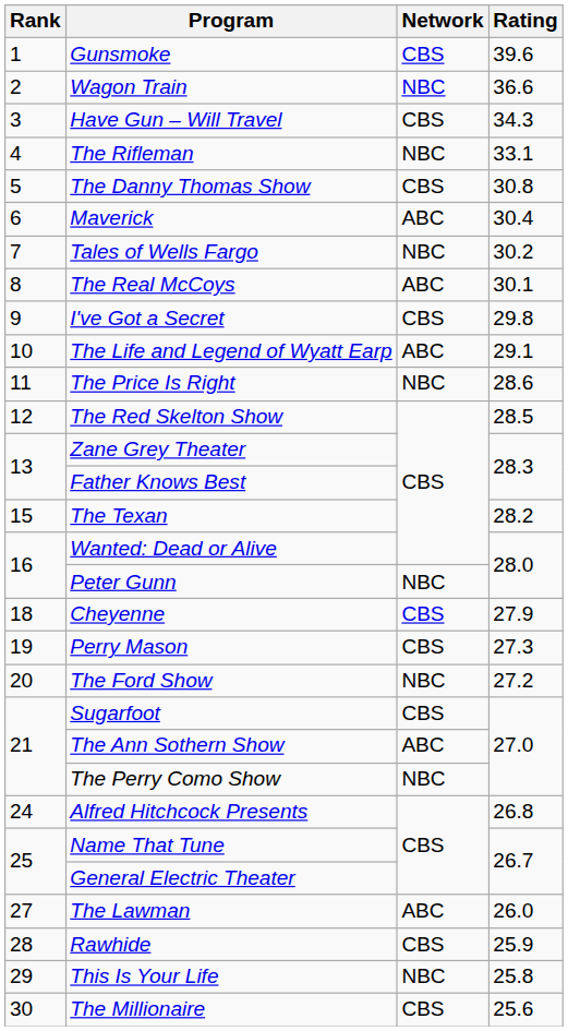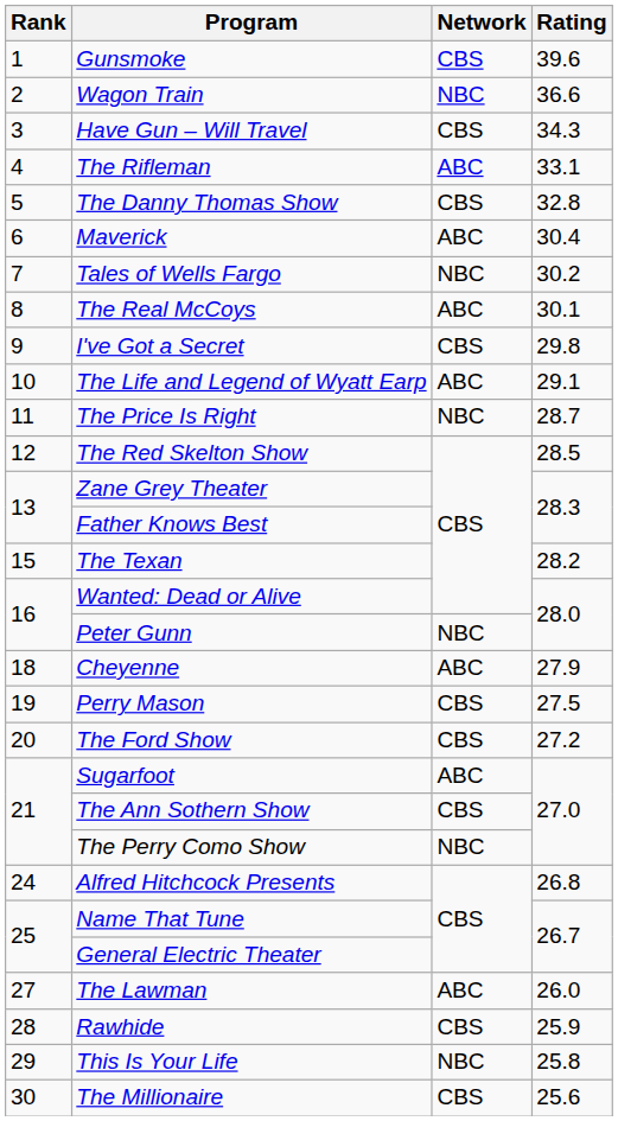 <table class="wikitable">
 <tr>
 <th>Rank</th>
 <th>Program</th>
 <th>Network</th>
 <th>Rating</th>
 </tr>
 <tr>
 <td>1</td>
 <td><em><a href='#'>Gunsmoke</a></em></td>
 <td><a href='#'>CBS</a></td>
 <td>39.6</td>
 </tr>
 <tr>
 <td>2</td>
 <td><em><a href='#'>Wagon Train</a></em></td>
 <td><a href='#'>NBC</a></td>
 <td>36.6</td>
 </tr>
 <tr>
 <td>3</td>
 <td><em><a href='#'>Have Gun – Will Travel</a></em></td>
 <td>CBS</td>
 <td>34.3</td>
 </tr>
 <tr>
 <td>4</td>
 <td><em><a href='#'>The Rifleman</a></em></td>
-<td>NBC</td>
+<td><a href='#'>ABC</a></td>
 <td>33.1</td>
 </tr>
 <tr>
 <td>5</td>
 <td><em><a href='#'>The Danny Thomas Show</a></em></td>
 <td>CBS</td>
-<td>30.8</td>
+<td>32.8</td>
 </tr>
 <tr>
 <td>6</td>
 <td><em><a href='#'>Maverick</a></em></td>
 <td>ABC</td>
 <td>30.4</td>
 </tr>
 <tr>
 <td>7</td>
 <td><em><a href='#'>Tales of Wells Fargo</a></em></td>
 <td>NBC</td>
 <td>30.2</td>
 </tr>
 <tr>
 <td>8</td>
 <td><em><a href='#'>The Real McCoys</a></em></td>
 <td>ABC</td>
 <td>30.1</td>
 </tr>
 <tr>
 <td>9</td>
 <td><em><a href='#'>I've Got a Secret</a></em></td>
 <td>CBS</td>
 <td>29.8</td>
 </tr>
 <tr>
 <td>10</td>
 <td><em><a href='#'>The Life and Legend of Wyatt Earp</a></em></td>
 <td>ABC</td>
 <td>29.1</td>
 </tr>
 <tr>
 <td>11</td>
 <td><em><a href='#'>The Price Is Right</a></em></td>
 <td>NBC</td>
-<td>28.6</td>
+<td>28.7</td>
 </tr>
 <tr>
 <td>12</td>
 <td><em><a href='#'>The Red Skelton Show</a></em></td>
 <td rowspan="5">CBS</td>
 <td>28.5</td>
 </tr>
 <tr>
 <td rowspan="2">13</td>
 <td><em><a href='#'>Zane Grey Theater</a></em></td>
 <td rowspan="2">28.3</td>
 </tr>
 <tr>
 <td><em><a href='#'>Father Knows Best</a></em></td>
 </tr>
 <tr>
 <td>15</td>
 <td><em><a href='#'>The Texan</a></em></td>
 <td>28.2</td>
 </tr>
 <tr>
 <td rowspan="2">16</td>
 <td><em><a href='#'>Wanted: Dead or Alive</a></em></td>
 <td rowspan="2">28.0</td>
 </tr>
 <tr>
 <td><em><a href='#'>Peter Gunn</a></em></td>
 <td>NBC</td>
 </tr>
 <tr>
 <td>18</td>
 <td><em><a href='#'>Cheyenne</a></em></td>
-<td><a href='#'>CBS</a></td>
+<td>ABC</td>
 <td>27.9</td>
 </tr>
 <tr>
 <td>19</td>
 <td><em><a href='#'>Perry Mason</a></em></td>
 <td>CBS</td>
-<td>27.3</td>
+<td>27.5</td>
 </tr>
 <tr>
 <td>20</td>
 <td><em><a href='#'>The Ford Show</a></em></td>
-<td>NBC</td>
+<td>CBS</td>
 <td>27.2</td>
 </tr>
 <tr>
 <td rowspan="3">21</td>
 <td><em><a href='#'>Sugarfoot</a></em></td>
-<td>CBS</td>
+<td>ABC</td>
 <td rowspan="3">27.0</td>
 </tr>
 <tr>
 <td><em><a href='#'>The Ann Sothern Show</a></em></td>
-<td>ABC</td>
+<td>CBS</td>
 </tr>
 <tr>
 <td><em>The Perry Como Show</em></td>
 <td>NBC</td>
 </tr>
 <tr>
 <td>24</td>
 <td><em><a href='#'>Alfred Hitchcock Presents</a></em></td>
 <td rowspan="3">CBS</td>
 <td>26.8</td>
 </tr>
 <tr>
 <td rowspan="2">25</td>
 <td><em><a href='#'>Name That Tune</a></em></td>
 <td rowspan="2">26.7</td>
 </tr>
 <tr>
 <td><em><a href='#'>General Electric Theater</a></em></td>
 </tr>
 <tr>
 <td>27</td>
 <td><em><a href='#'>The Lawman</a></em></td>
 <td>ABC</td>
 <td>26.0</td>
 </tr>
 <tr>
 <td>28</td>
 <td><em><a href='#'>Rawhide</a></em></td>
 <td>CBS</td>
 <td>25.9</td>
 </tr>
 <tr>
 <td>29</td>
 <td><em><a href='#'>This Is Your Life</a></em></td>
 <td>NBC</td>
 <td>25.8</td>
 </tr>
 <tr>
 <td>30</td>
 <td><em><a href='#'>The Millionaire</a></em></td>
 <td>CBS</td>
 <td>25.6</td>
 </tr>
 </table>
